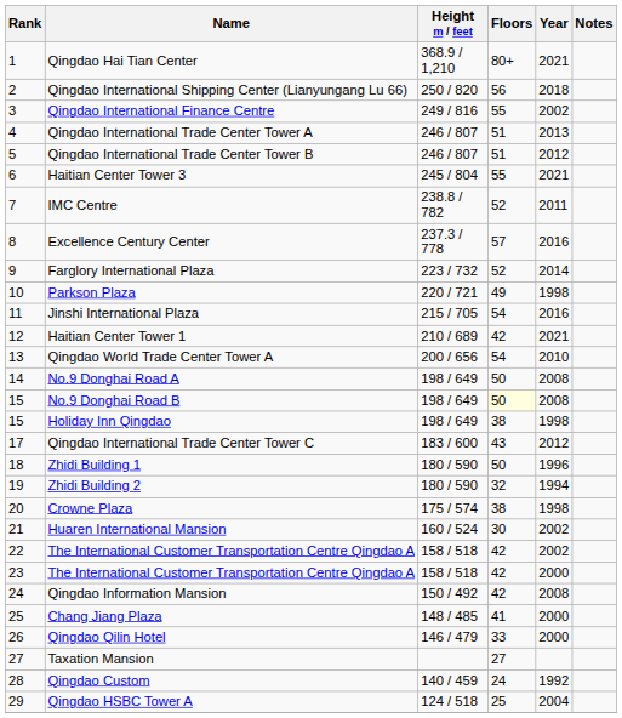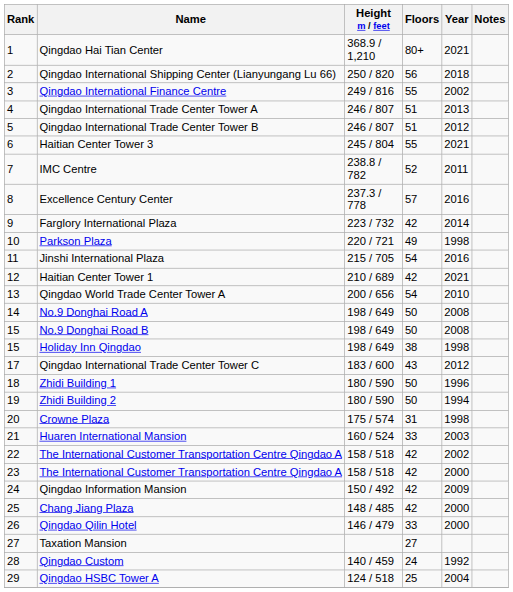 <table class="wikitable sortable">
 <tr>
 <th>Rank</th>
 <th>Name</th>
 <th width="75px">Height<br><small><a href='#'>m</a> / <a href='#'>feet</a></small></th>
 <th>Floors</th>
 <th>Year</th>
 <th class="unsortable">Notes</th>
 </tr>
 <tr>
 <td>1</td>
 <td>Qingdao Hai Tian Center</td>
 <td>368.9 / 1,210</td>
 <td>80+</td>
 <td>2021</td>
 <td></td>
 </tr>
 <tr>
 <td>2</td>
 <td>Qingdao International Shipping Center (Lianyungang Lu 66)</td>
 <td>250 / 820</td>
 <td>56</td>
 <td>2018</td>
 <td></td>
 </tr>
 <tr>
 <td>3</td>
 <td><a href='#'>Qingdao International Finance Centre</a></td>
 <td>249 / 816</td>
 <td>55</td>
 <td>2002</td>
 <td></td>
 </tr>
 <tr>
 <td>4</td>
 <td>Qingdao International Trade Center Tower A</td>
 <td>246 / 807</td>
 <td>51</td>
 <td>2013</td>
 <td></td>
 </tr>
 <tr>
 <td>5</td>
 <td>Qingdao International Trade Center Tower B</td>
 <td>246 / 807</td>
 <td>51</td>
 <td>2012</td>
 <td></td>
 </tr>
 <tr>
 <td>6</td>
 <td>Haitian Center Tower 3</td>
 <td>245 / 804</td>
 <td>55</td>
 <td>2021</td>
 <td></td>
 </tr>
 <tr>
 <td>7</td>
 <td>IMC Centre</td>
 <td>238.8 / 782</td>
 <td>52</td>
 <td>2011</td>
 <td></td>
 </tr>
 <tr>
 <td>8</td>
 <td>Excellence Century Center</td>
 <td>237.3 / 778</td>
 <td>57</td>
 <td>2016</td>
 <td></td>
 </tr>
 <tr>
 <td>9</td>
 <td>Farglory International Plaza</td>
 <td>223 / 732</td>
-<td>52</td>
+<td>42</td>
 <td>2014</td>
 <td></td>
 </tr>
 <tr>
 <td>10</td>
 <td><a href='#'>Parkson Plaza</a></td>
 <td>220 / 721</td>
 <td>49</td>
 <td>1998</td>
 <td></td>
 </tr>
 <tr>
 <td>11</td>
 <td>Jinshi International Plaza</td>
 <td>215 / 705</td>
 <td>54</td>
 <td>2016</td>
 <td></td>
 </tr>
 <tr>
 <td>12</td>
 <td>Haitian Center Tower 1</td>
 <td>210 / 689</td>
 <td>42</td>
 <td>2021</td>
 <td></td>
 </tr>
 <tr>
 <td>13</td>
 <td>Qingdao World Trade Center Tower A</td>
 <td>200 / 656</td>
 <td>54</td>
 <td>2010</td>
 <td></td>
 </tr>
 <tr>
 <td>14</td>
 <td><a href='#'>No.9 Donghai Road A</a></td>
 <td>198 / 649</td>
 <td>50</td>
 <td>2008</td>
 <td></td>
 </tr>
 <tr>
 <td>15</td>
 <td><a href='#'>No.9 Donghai Road B</a></td>
 <td>198 / 649</td>
-<td style="background: lightyellow;">50</td>
+<td>50</td>
 <td>2008</td>
 <td></td>
 </tr>
 <tr>
 <td>15</td>
 <td><a href='#'>Holiday Inn Qingdao</a></td>
 <td>198 / 649</td>
 <td>38</td>
 <td>1998</td>
 <td></td>
 </tr>
 <tr>
 <td>17</td>
 <td>Qingdao International Trade Center Tower C</td>
 <td>183 / 600</td>
 <td>43</td>
 <td>2012</td>
 <td></td>
 </tr>
 <tr>
 <td>18</td>
 <td><a href='#'>Zhidi Building 1</a></td>
 <td>180 / 590</td>
 <td>50</td>
 <td>1996</td>
 <td></td>
 </tr>
 <tr>
 <td>19</td>
 <td><a href='#'>Zhidi Building 2</a></td>
 <td>180 / 590</td>
-<td>32</td>
+<td>50</td>
 <td>1994</td>
 <td></td>
 </tr>
 <tr>
 <td>20</td>
 <td><a href='#'>Crowne Plaza</a></td>
 <td>175 / 574</td>
-<td>38</td>
+<td>31</td>
 <td>1998</td>
 <td></td>
 </tr>
 <tr>
 <td>21</td>
 <td><a href='#'>Huaren International Mansion</a></td>
 <td>160 / 524</td>
-<td>30</td>
-<td>2002</td>
+<td>33</td>
+<td>2003</td>
 <td></td>
 </tr>
 <tr>
 <td>22</td>
 <td><a href='#'>The International Customer Transportation Centre Qingdao A</a></td>
 <td>158 / 518</td>
 <td>42</td>
 <td>2002</td>
 <td></td>
 </tr>
 <tr>
 <td>23</td>
 <td><a href='#'>The International Customer Transportation Centre Qingdao A</a></td>
 <td>158 / 518</td>
 <td>42</td>
 <td>2000</td>
 <td></td>
 </tr>
 <tr>
 <td>24</td>
 <td>Qingdao Information Mansion</td>
 <td>150 / 492</td>
 <td>42</td>
-<td>2008</td>
+<td>2009</td>
 <td></td>
 </tr>
 <tr>
 <td>25</td>
 <td><a href='#'>Chang Jiang Plaza</a></td>
 <td>148 / 485</td>
-<td>41</td>
+<td>42</td>
 <td>2000</td>
 <td></td>
 </tr>
 <tr>
 <td>26</td>
 <td><a href='#'>Qingdao Qilin Hotel</a></td>
 <td>146 / 479</td>
 <td>33</td>
 <td>2000</td>
 <td></td>
 </tr>
 <tr>
 <td>27</td>
 <td>Taxation Mansion</td>
 <td></td>
 <td>27</td>
 <td></td>
 <td></td>
 </tr>
 <tr>
 <td>28</td>
 <td><a href='#'>Qingdao Custom</a></td>
 <td>140 / 459</td>
 <td>24</td>
 <td>1992</td>
 <td></td>
 </tr>
 <tr>
 <td>29</td>
 <td><a href='#'>Qingdao HSBC Tower A</a></td>
 <td>124 / 518</td>
 <td>25</td>
 <td>2004</td>
 <td></td>
 </tr>
 <tr>
 </tr>
 </table>
